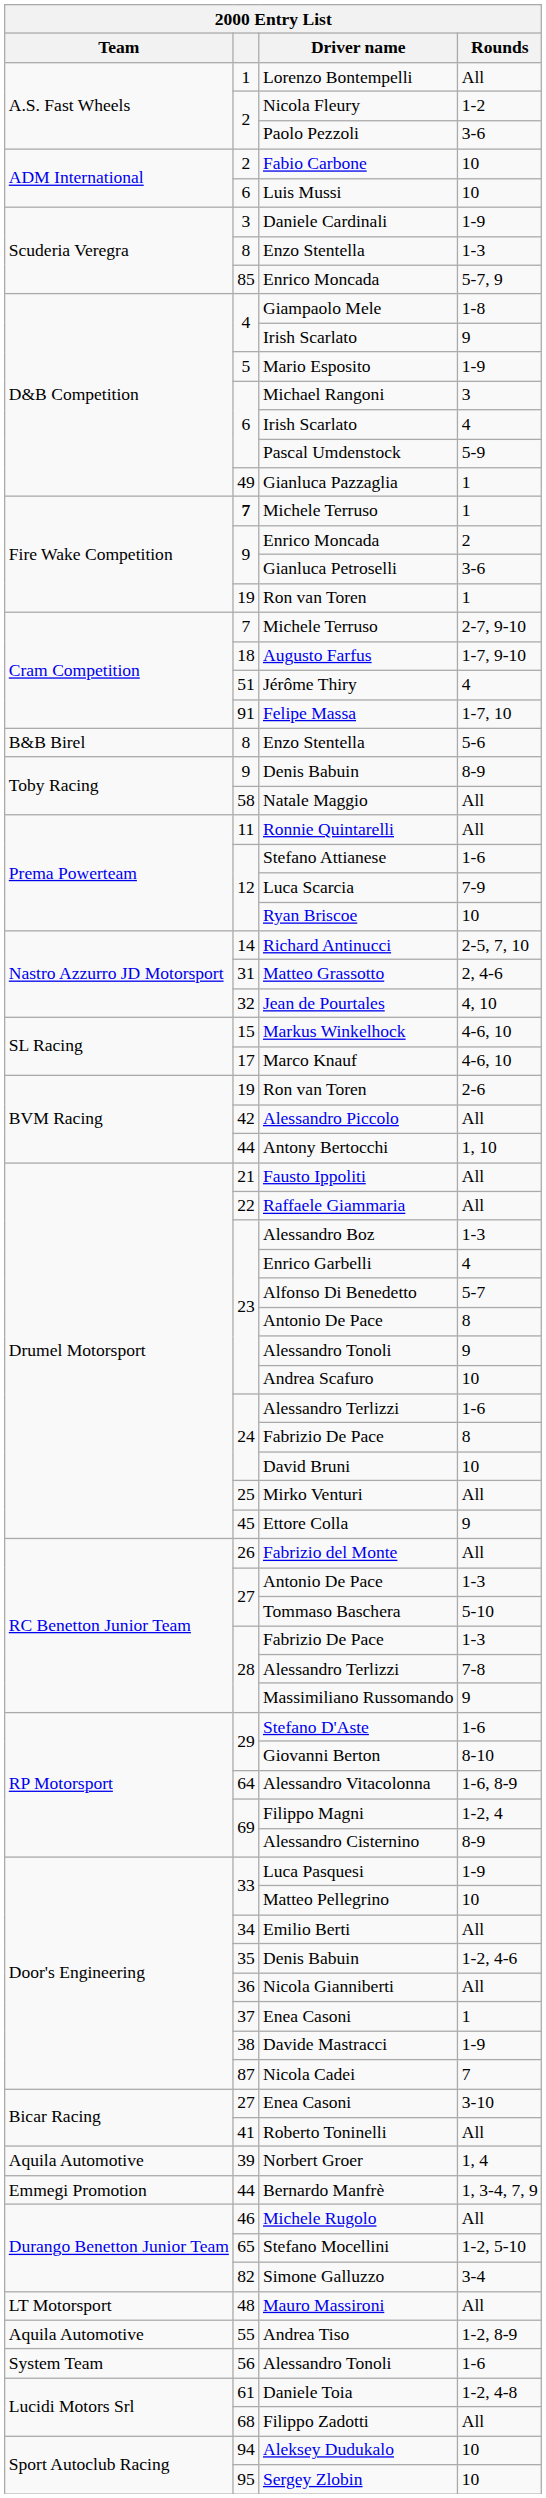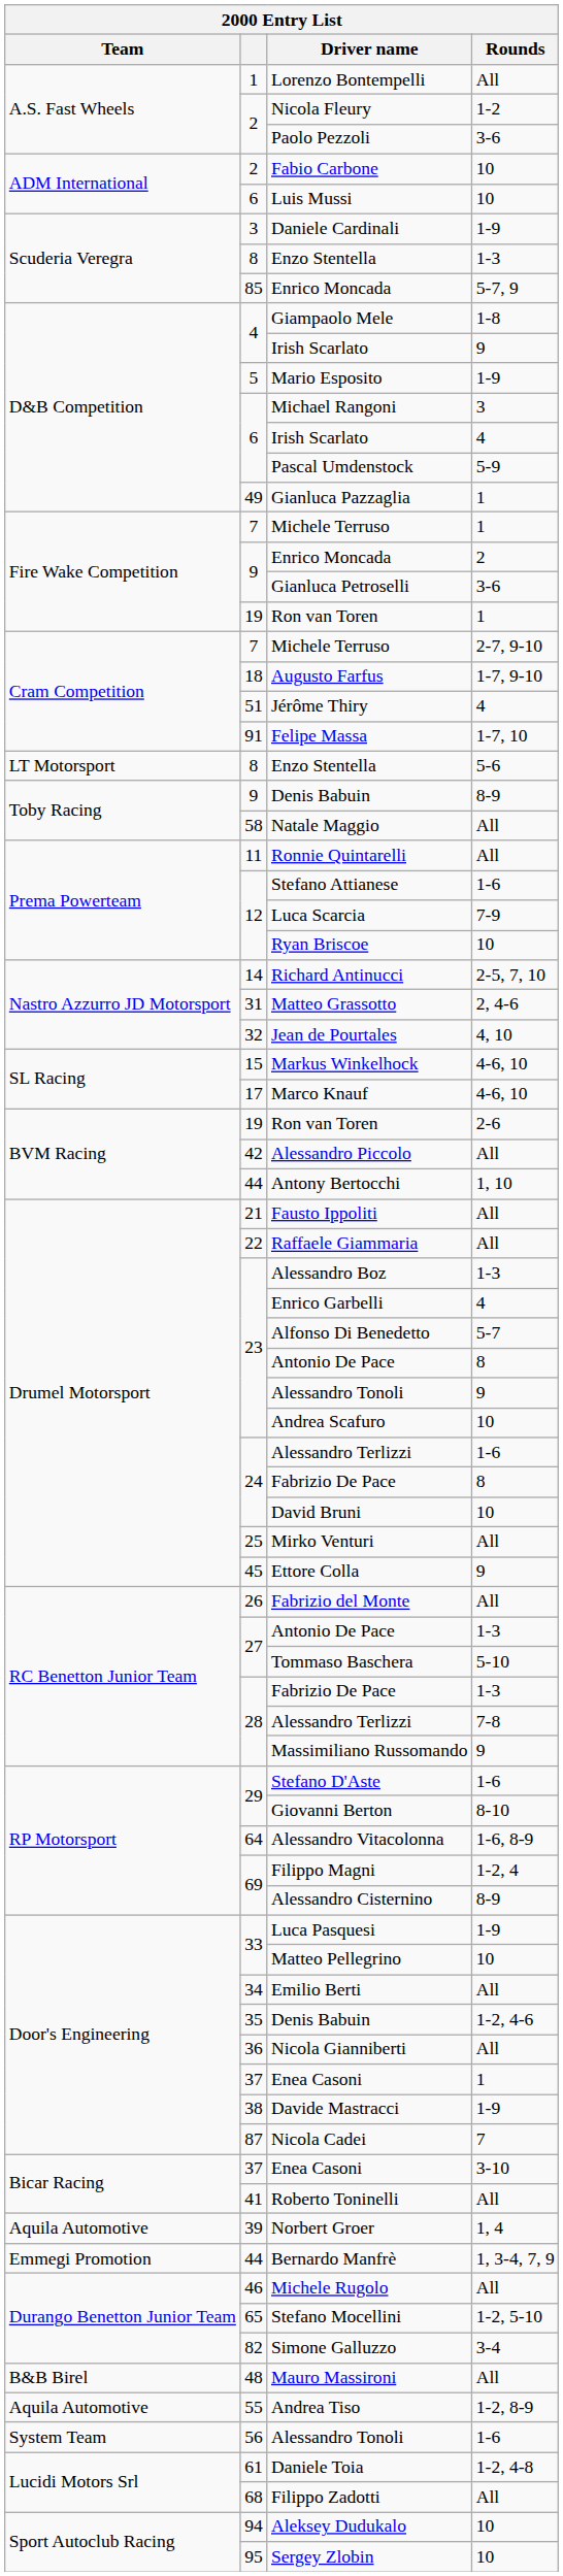 <table class="wikitable" style="font-size:85%">
 <tr>
 <th colspan=4>2000 Entry List</th>
 </tr>
 <tr>
 <th>Team</th>
 <th></th>
 <th>Driver name</th>
 <th>Rounds</th>
 </tr>
 <tr>
 <td rowspan=3> A.S. Fast Wheels</td>
 <td align=center>1</td>
 <td> Lorenzo Bontempelli</td>
 <td>All</td>
 </tr>
 <tr>
 <td align=center rowspan=2>2</td>
 <td> Nicola Fleury</td>
 <td>1-2</td>
 </tr>
 <tr>
 <td> Paolo Pezzoli</td>
 <td>3-6</td>
 </tr>
 <tr>
 <td rowspan=2> <a href='#'>ADM International</a></td>
 <td align=center>2</td>
 <td> <a href='#'>Fabio Carbone</a></td>
 <td>10</td>
 </tr>
 <tr>
 <td align=center>6</td>
 <td> Luis Mussi</td>
 <td>10</td>
 </tr>
 <tr>
 <td rowspan=3> Scuderia Veregra</td>
 <td align=center>3</td>
 <td> Daniele Cardinali</td>
 <td>1-9</td>
 </tr>
 <tr>
 <td align=center>8</td>
 <td> Enzo Stentella</td>
 <td>1-3</td>
 </tr>
 <tr>
 <td align=center>85</td>
 <td> Enrico Moncada</td>
 <td>5-7, 9</td>
 </tr>
 <tr>
 <td rowspan=7> D&B Competition</td>
 <td align=center rowspan=2>4</td>
 <td> Giampaolo Mele</td>
 <td>1-8</td>
 </tr>
 <tr>
 <td> Irish Scarlato</td>
 <td>9</td>
 </tr>
 <tr>
 <td align=center>5</td>
 <td> Mario Esposito</td>
 <td>1-9</td>
 </tr>
 <tr>
 <td align=center rowspan=3>6</td>
 <td> Michael Rangoni</td>
 <td>3</td>
 </tr>
 <tr>
 <td> Irish Scarlato</td>
 <td>4</td>
 </tr>
 <tr>
 <td> Pascal Umdenstock</td>
 <td>5-9</td>
 </tr>
 <tr>
 <td align=center>49</td>
 <td> Gianluca Pazzaglia</td>
 <td>1</td>
 </tr>
 <tr>
 <td rowspan=4> Fire Wake Competition</td>
-<td align=center><strong>7</strong></td>
+<td align=center>7</td>
 <td> Michele Terruso</td>
 <td>1</td>
 </tr>
 <tr>
 <td align=center rowspan=2>9</td>
 <td> Enrico Moncada</td>
 <td>2</td>
 </tr>
 <tr>
 <td> Gianluca Petroselli</td>
 <td>3-6</td>
 </tr>
 <tr>
 <td align=center>19</td>
 <td> Ron van Toren</td>
 <td>1</td>
 </tr>
 <tr>
 <td rowspan=4> <a href='#'>Cram Competition</a></td>
 <td align=center>7</td>
 <td> Michele Terruso</td>
 <td>2-7, 9-10</td>
 </tr>
 <tr>
 <td align=center>18</td>
 <td> <a href='#'>Augusto Farfus</a></td>
 <td>1-7, 9-10</td>
 </tr>
 <tr>
 <td align=center>51</td>
 <td> Jérôme Thiry</td>
 <td>4</td>
 </tr>
 <tr>
 <td align=center>91</td>
 <td> <a href='#'>Felipe Massa</a></td>
 <td>1-7, 10</td>
 </tr>
 <tr>
-<td> B&B Birel</td>
+<td> LT Motorsport</td>
 <td align=center>8</td>
 <td> Enzo Stentella</td>
 <td>5-6</td>
 </tr>
 <tr>
 <td rowspan=2> Toby Racing</td>
 <td align=center>9</td>
 <td> Denis Babuin</td>
 <td>8-9</td>
 </tr>
 <tr>
 <td align=center>58</td>
 <td> Natale Maggio</td>
 <td>All</td>
 </tr>
 <tr>
 <td rowspan=4> <a href='#'>Prema Powerteam</a></td>
 <td align=center>11</td>
 <td> <a href='#'>Ronnie Quintarelli</a></td>
 <td>All</td>
 </tr>
 <tr>
 <td align=center rowspan=3>12</td>
 <td> Stefano Attianese</td>
 <td>1-6</td>
 </tr>
 <tr>
 <td> Luca Scarcia</td>
 <td>7-9</td>
 </tr>
 <tr>
 <td> <a href='#'>Ryan Briscoe</a></td>
 <td>10</td>
 </tr>
 <tr>
 <td rowspan=3> <a href='#'>Nastro Azzurro JD Motorsport</a></td>
 <td align=center>14</td>
 <td> <a href='#'>Richard Antinucci</a></td>
 <td>2-5, 7, 10</td>
 </tr>
 <tr>
 <td align=center>31</td>
 <td> <a href='#'>Matteo Grassotto</a></td>
 <td>2, 4-6</td>
 </tr>
 <tr>
 <td align=center>32</td>
 <td> <a href='#'>Jean de Pourtales</a></td>
 <td>4, 10</td>
 </tr>
 <tr>
 <td rowspan=2> SL Racing</td>
 <td align=center>15</td>
 <td> <a href='#'>Markus Winkelhock</a></td>
 <td>4-6, 10</td>
 </tr>
 <tr>
 <td align=center>17</td>
 <td> Marco Knauf</td>
 <td>4-6, 10</td>
 </tr>
 <tr>
 <td rowspan=3> BVM Racing</td>
 <td align=center>19</td>
 <td> Ron van Toren</td>
 <td>2-6</td>
 </tr>
 <tr>
 <td align=center>42</td>
 <td> <a href='#'>Alessandro Piccolo</a></td>
 <td>All</td>
 </tr>
 <tr>
 <td align=center>44</td>
 <td> Antony Bertocchi</td>
 <td>1, 10</td>
 </tr>
 <tr>
 <td rowspan=13> Drumel Motorsport</td>
 <td align=center>21</td>
 <td> <a href='#'>Fausto Ippoliti</a></td>
 <td>All</td>
 </tr>
 <tr>
 <td align=center>22</td>
 <td> <a href='#'>Raffaele Giammaria</a></td>
 <td>All</td>
 </tr>
 <tr>
 <td align=center rowspan=6>23</td>
 <td> Alessandro Boz</td>
 <td>1-3</td>
 </tr>
 <tr>
 <td> Enrico Garbelli</td>
 <td>4</td>
 </tr>
 <tr>
 <td> Alfonso Di Benedetto</td>
 <td>5-7</td>
 </tr>
 <tr>
 <td> Antonio De Pace</td>
 <td>8</td>
 </tr>
 <tr>
 <td> Alessandro Tonoli</td>
 <td>9</td>
 </tr>
 <tr>
 <td> Andrea Scafuro</td>
 <td>10</td>
 </tr>
 <tr>
 <td align=center rowspan=3>24</td>
 <td> Alessandro Terlizzi</td>
 <td>1-6</td>
 </tr>
 <tr>
 <td> Fabrizio De Pace</td>
 <td>8</td>
 </tr>
 <tr>
 <td> David Bruni</td>
 <td>10</td>
 </tr>
 <tr>
 <td align=center>25</td>
 <td> Mirko Venturi</td>
 <td>All</td>
 </tr>
 <tr>
 <td align=center>45</td>
 <td> Ettore Colla</td>
 <td>9</td>
 </tr>
 <tr>
 <td rowspan=6> <a href='#'>RC Benetton Junior Team</a></td>
 <td align=center>26</td>
 <td> <a href='#'>Fabrizio del Monte</a></td>
 <td>All</td>
 </tr>
 <tr>
 <td align=center rowspan=2>27</td>
 <td> Antonio De Pace</td>
 <td>1-3</td>
 </tr>
 <tr>
 <td> Tommaso Baschera</td>
 <td>5-10</td>
 </tr>
 <tr>
 <td align=center rowspan=3>28</td>
 <td> Fabrizio De Pace</td>
 <td>1-3</td>
 </tr>
 <tr>
 <td> Alessandro Terlizzi</td>
 <td>7-8</td>
 </tr>
 <tr>
 <td nowrap> Massimiliano Russomando</td>
 <td>9</td>
 </tr>
 <tr>
 <td rowspan=5> <a href='#'>RP Motorsport</a></td>
 <td align=center rowspan=2>29</td>
 <td> <a href='#'>Stefano D'Aste</a></td>
 <td>1-6</td>
 </tr>
 <tr>
 <td> Giovanni Berton</td>
 <td>8-10</td>
 </tr>
 <tr>
 <td align=center>64</td>
 <td> Alessandro Vitacolonna</td>
 <td>1-6, 8-9</td>
 </tr>
 <tr>
 <td align=center rowspan=2>69</td>
 <td> Filippo Magni</td>
 <td>1-2, 4</td>
 </tr>
 <tr>
 <td> Alessandro Cisternino</td>
 <td>8-9</td>
 </tr>
 <tr>
 <td rowspan=8> Door's Engineering</td>
 <td align=center rowspan=2>33</td>
 <td> Luca Pasquesi</td>
 <td>1-9</td>
 </tr>
 <tr>
 <td> Matteo Pellegrino</td>
 <td>10</td>
 </tr>
 <tr>
 <td align=center>34</td>
 <td> Emilio Berti</td>
 <td>All</td>
 </tr>
 <tr>
 <td align=center>35</td>
 <td> Denis Babuin</td>
 <td>1-2, 4-6</td>
 </tr>
 <tr>
 <td align=center>36</td>
 <td> Nicola Gianniberti</td>
 <td>All</td>
 </tr>
 <tr>
 <td align=center>37</td>
 <td> Enea Casoni</td>
 <td>1</td>
 </tr>
 <tr>
 <td align=center>38</td>
 <td> Davide Mastracci</td>
 <td>1-9</td>
 </tr>
 <tr>
 <td align=center>87</td>
 <td> Nicola Cadei</td>
 <td>7</td>
 </tr>
 <tr>
 <td rowspan=2> Bicar Racing</td>
-<td align=center>27</td>
+<td align=center>37</td>
 <td> Enea Casoni</td>
 <td>3-10</td>
 </tr>
 <tr>
 <td align=center>41</td>
 <td> Roberto Toninelli</td>
 <td>All</td>
 </tr>
 <tr>
 <td> Aquila Automotive</td>
 <td align=center>39</td>
 <td> Norbert Groer</td>
 <td>1, 4</td>
 </tr>
 <tr>
 <td> Emmegi Promotion</td>
 <td align=center>44</td>
 <td> Bernardo Manfrè</td>
 <td>1, 3-4, 7, 9</td>
 </tr>
 <tr>
 <td rowspan=3> <a href='#'>Durango Benetton Junior Team</a></td>
 <td align=center>46</td>
 <td> <a href='#'>Michele Rugolo</a></td>
 <td>All</td>
 </tr>
 <tr>
 <td align=center>65</td>
 <td> Stefano Mocellini</td>
 <td>1-2, 5-10</td>
 </tr>
 <tr>
 <td align=center>82</td>
 <td> Simone Galluzzo</td>
 <td>3-4</td>
 </tr>
 <tr>
-<td> LT Motorsport</td>
+<td> B&B Birel</td>
 <td align=center>48</td>
 <td> <a href='#'>Mauro Massironi</a></td>
 <td>All</td>
 </tr>
 <tr>
 <td> Aquila Automotive</td>
 <td align=center>55</td>
 <td> Andrea Tiso</td>
 <td>1-2, 8-9</td>
 </tr>
 <tr>
 <td> System Team</td>
 <td align=center>56</td>
 <td> Alessandro Tonoli</td>
 <td>1-6</td>
 </tr>
 <tr>
 <td rowspan=2> Lucidi Motors Srl</td>
 <td align=center>61</td>
 <td> Daniele Toia</td>
 <td>1-2, 4-8</td>
 </tr>
 <tr>
 <td align=center>68</td>
 <td> Filippo Zadotti</td>
 <td>All</td>
 </tr>
 <tr>
 <td rowspan=2> Sport Autoclub Racing</td>
 <td align=center>94</td>
 <td> <a href='#'>Aleksey Dudukalo</a></td>
 <td>10</td>
 </tr>
 <tr>
 <td align=center>95</td>
 <td> <a href='#'>Sergey Zlobin</a></td>
 <td>10</td>
 </tr>
 <tr>
 </tr>
 </table>
